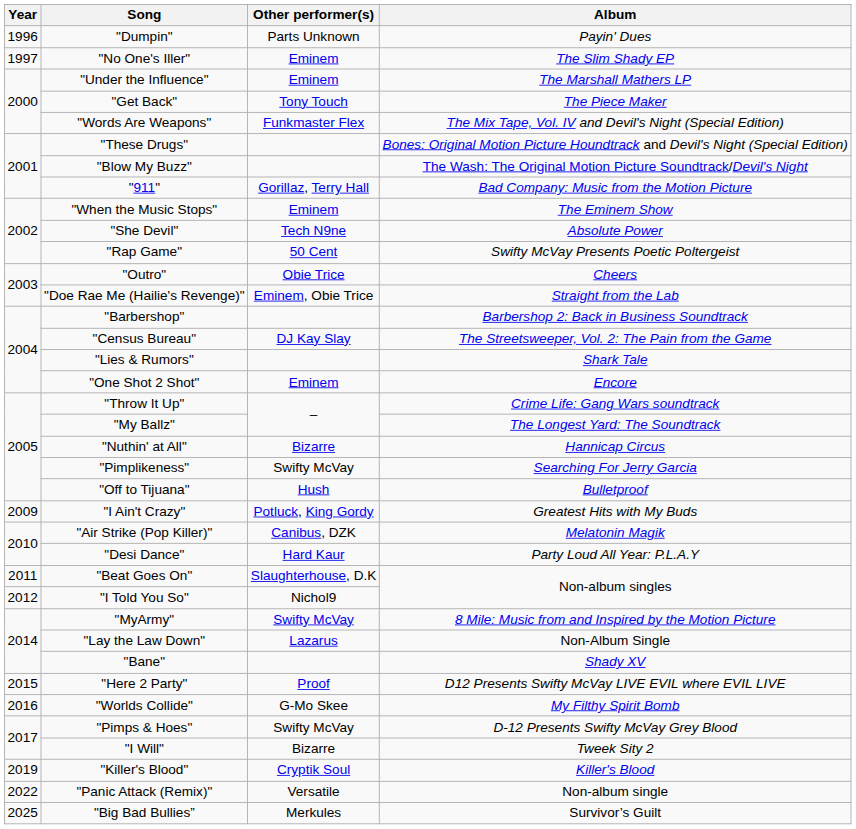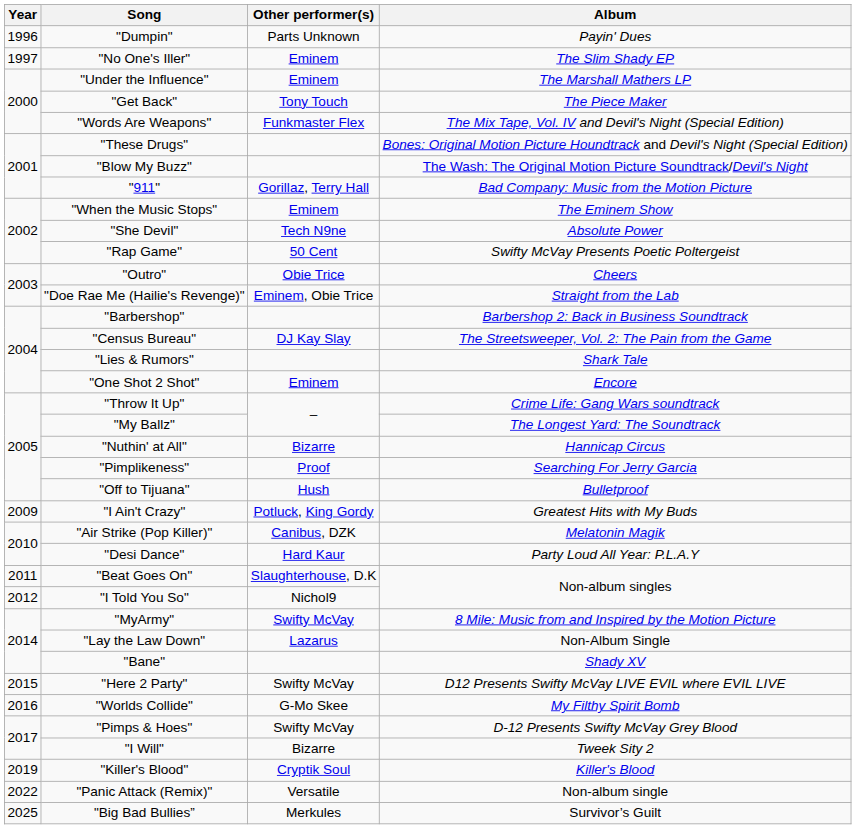 <table class="wikitable sortable" style="text-align:center;">
 <tr>
 <th scope="col">Year</th>
 <th scope="col">Song</th>
 <th scope="col">Other performer(s)</th>
 <th scope="col">Album</th>
 </tr>
 <tr>
 <td>1996</td>
 <td>"Dumpin"</td>
 <td>Parts Unknown</td>
 <td><em>Payin' Dues</em></td>
 </tr>
 <tr>
 <td>1997</td>
 <td>"No One's Iller"</td>
 <td><a href='#'>Eminem</a></td>
 <td><em><a href='#'>The Slim Shady EP</a></em></td>
 </tr>
 <tr>
 <td rowspan="3">2000</td>
 <td>"Under the Influence"</td>
 <td><a href='#'>Eminem</a></td>
 <td align="center"><em><a href='#'>The Marshall Mathers LP</a></em></td>
 </tr>
 <tr>
 <td>"Get Back"</td>
 <td><a href='#'>Tony Touch</a></td>
 <td align="center"><em><a href='#'>The Piece Maker</a></em></td>
 </tr>
 <tr>
 <td>"Words Are Weapons"</td>
 <td><a href='#'>Funkmaster Flex</a></td>
 <td align="center"><em><a href='#'>The Mix Tape, Vol. IV</a> and Devil's Night (Special Edition)</em></td>
 </tr>
 <tr>
 <td rowspan="3" align="center">2001</td>
 <td>"These Drugs"</td>
 <td></td>
 <td align="center"><em><a href='#'>Bones: Original Motion Picture Houndtrack</a></em> and <em>Devil's Night (Special Edition)</em></td>
 </tr>
 <tr>
 <td>"Blow My Buzz"</td>
 <td></td>
 <td align="center"><a href='#'>The Wash: The Original Motion Picture Soundtrack</a>/<em><a href='#'>Devil's Night</a></em></td>
 </tr>
 <tr>
 <td>"<a href='#'>911</a>"</td>
 <td><a href='#'>Gorillaz</a>, <a href='#'>Terry Hall</a></td>
 <td align="center"><em><a href='#'>Bad Company: Music from the Motion Picture</a></em></td>
 </tr>
 <tr>
 <td rowspan="3" align="center">2002</td>
 <td>"When the Music Stops"</td>
 <td><a href='#'>Eminem</a></td>
 <td align="center"><em><a href='#'>The Eminem Show</a></em></td>
 </tr>
 <tr>
 <td>"She Devil"</td>
 <td><a href='#'>Tech N9ne</a></td>
 <td align="center"><em><a href='#'>Absolute Power</a></em></td>
 </tr>
 <tr>
 <td>"Rap Game"</td>
 <td><a href='#'>50 Cent</a></td>
 <td><em>Swifty McVay Presents Poetic Poltergeist</em></td>
 </tr>
 <tr>
 <td rowspan="2" align="center">2003</td>
 <td>"Outro"</td>
 <td><a href='#'>Obie Trice</a></td>
 <td align="center"><em><a href='#'>Cheers</a></em></td>
 </tr>
 <tr>
 <td>"Doe Rae Me (Hailie's Revenge)"</td>
 <td><a href='#'>Eminem</a>, Obie Trice</td>
 <td align="center"><em><a href='#'>Straight from the Lab</a></em></td>
 </tr>
 <tr>
 <td rowspan="4" align="center">2004</td>
 <td>"Barbershop"</td>
 <td></td>
 <td align="center"><em><a href='#'>Barbershop 2: Back in Business Soundtrack</a></em></td>
 </tr>
 <tr>
 <td>"Census Bureau"</td>
 <td><a href='#'>DJ Kay Slay</a></td>
 <td align="center"><em><a href='#'>The Streetsweeper, Vol. 2: The Pain from the Game</a></em></td>
 </tr>
 <tr>
 <td>"Lies & Rumors"</td>
 <td></td>
 <td align="center"><em><a href='#'>Shark Tale</a></em></td>
 </tr>
 <tr>
 <td>"One Shot 2 Shot"</td>
 <td><a href='#'>Eminem</a></td>
 <td align="center"><em><a href='#'>Encore</a></em></td>
 </tr>
 <tr>
 <td rowspan="5" align="center">2005</td>
 <td>"Throw It Up"</td>
 <td rowspan="2" style="text-align:center;">–</td>
 <td align="center"><em><a href='#'>Crime Life: Gang Wars soundtrack</a></em></td>
 </tr>
 <tr>
 <td>"My Ballz"</td>
 <td align="center"><em><a href='#'>The Longest Yard: The Soundtrack</a></em></td>
 </tr>
 <tr>
 <td>"Nuthin' at All"</td>
 <td><a href='#'>Bizarre</a></td>
 <td align="center"><em><a href='#'>Hannicap Circus</a></em></td>
 </tr>
 <tr>
 <td>"Pimplikeness"</td>
-<td>Swifty McVay</td>
+<td><a href='#'>Proof</a></td>
 <td align="center"><em><a href='#'>Searching For Jerry Garcia</a></em></td>
 </tr>
 <tr>
 <td>"Off to Tijuana"</td>
 <td><a href='#'>Hush</a></td>
 <td align="center"><em><a href='#'>Bulletproof</a></em></td>
 </tr>
 <tr>
 <td>2009</td>
 <td>"I Ain't Crazy"</td>
 <td><a href='#'>Potluck</a>, <a href='#'>King Gordy</a></td>
 <td align="center"><em>Greatest Hits with My Buds</em></td>
 </tr>
 <tr>
 <td rowspan="2" align="center">2010</td>
 <td>"Air Strike (Pop Killer)"</td>
 <td><a href='#'>Canibus</a>, DZK</td>
 <td align="center"><em><a href='#'>Melatonin Magik</a></em></td>
 </tr>
 <tr>
 <td>"Desi Dance"</td>
 <td><a href='#'>Hard Kaur</a></td>
 <td align="center"><em>Party Loud All Year: P.L.A.Y</em></td>
 </tr>
 <tr>
 <td>2011</td>
 <td>"Beat Goes On"</td>
 <td><a href='#'>Slaughterhouse</a>, D.K</td>
 <td rowspan="2">Non-album singles</td>
 </tr>
 <tr>
 <td>2012</td>
 <td>"I Told You So"</td>
 <td>Nichol9</td>
 </tr>
 <tr>
 <td rowspan="3">2014</td>
 <td>"MyArmy"</td>
 <td><a href='#'>Swifty McVay</a></td>
 <td align="center"><em><a href='#'>8 Mile: Music from and Inspired by the Motion Picture</a></em></td>
 </tr>
 <tr>
 <td>"Lay the Law Down"</td>
 <td><a href='#'>Lazarus</a></td>
 <td>Non-Album Single</td>
 </tr>
 <tr>
 <td>"Bane"</td>
 <td></td>
 <td><em><a href='#'>Shady XV</a></em></td>
 </tr>
 <tr>
 <td>2015</td>
 <td>"Here 2 Party"</td>
-<td><a href='#'>Proof</a></td>
+<td>Swifty McVay</td>
 <td><em>D12 Presents Swifty McVay LIVE EVIL where EVIL LIVE</em></td>
 </tr>
 <tr>
 <td>2016</td>
 <td>"Worlds Collide"</td>
 <td>G-Mo Skee</td>
 <td><em><a href='#'>My Filthy Spirit Bomb</a></em></td>
 </tr>
 <tr>
 <td rowspan="2">2017</td>
 <td>"Pimps & Hoes"</td>
 <td>Swifty McVay</td>
 <td><em>D-12 Presents Swifty McVay Grey Blood</em></td>
 </tr>
 <tr>
 <td>"I Will"</td>
 <td>Bizarre</td>
 <td><em>Tweek Sity 2</em></td>
 </tr>
 <tr>
 <td>2019</td>
 <td>"Killer's Blood"</td>
 <td><a href='#'>Cryptik Soul</a></td>
 <td><em><a href='#'>Killer's Blood</a></em></td>
 </tr>
 <tr>
 <td>2022</td>
 <td>"Panic Attack (Remix)"</td>
 <td>Versatile</td>
 <td>Non-album single</td>
 </tr>
 <tr>
 <td>2025</td>
 <td>"Big Bad Bullies”</td>
 <td>Merkules</td>
 <td>Survivor’s Guilt</td>
 </tr>
 </table>
